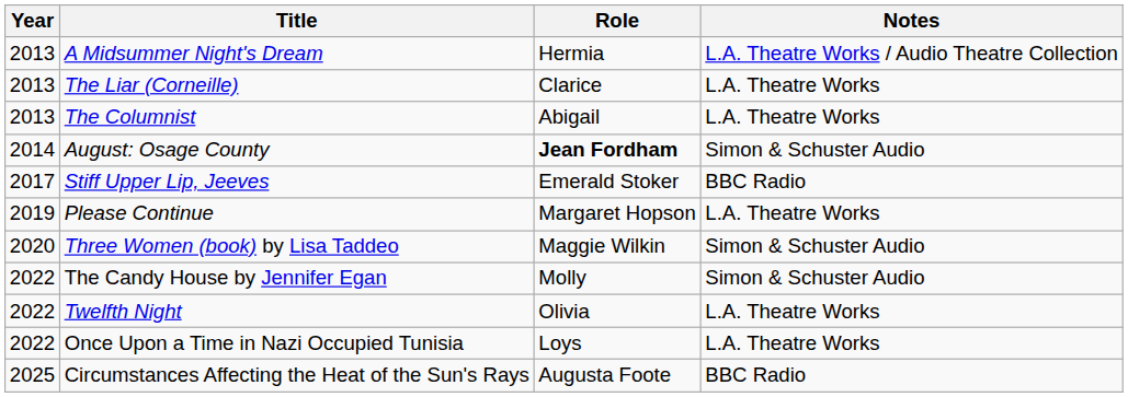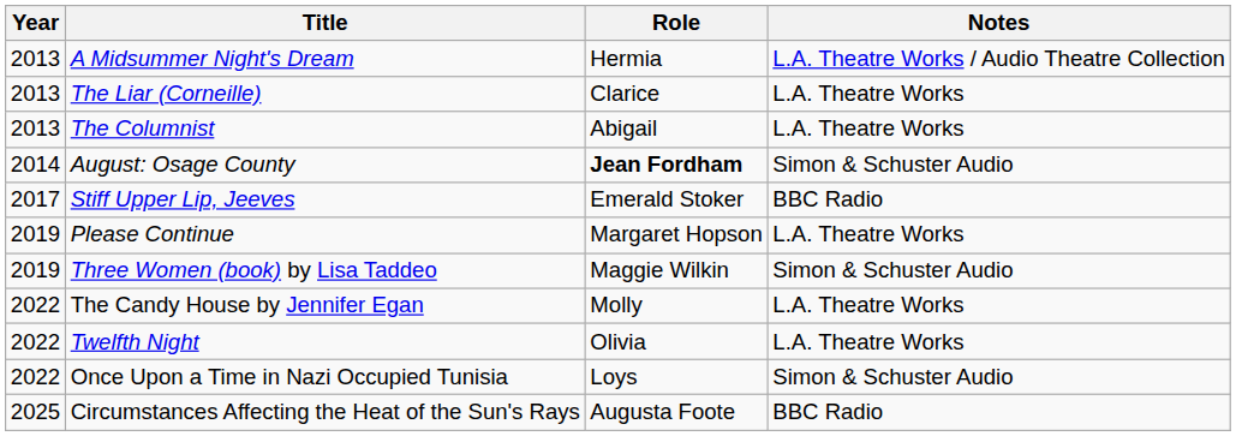 <table class="wikitable sortable">
 <tr>
 <th>Year</th>
 <th>Title</th>
 <th>Role</th>
 <th>Notes</th>
 </tr>
 <tr>
 <td>2013</td>
 <td><em><a href='#'>A Midsummer Night's Dream</a></em></td>
 <td>Hermia</td>
 <td><a href='#'>L.A. Theatre Works</a> / Audio Theatre Collection</td>
 </tr>
 <tr>
 <td>2013</td>
 <td><em><a href='#'>The Liar (Corneille)</a></em></td>
 <td>Clarice</td>
 <td>L.A. Theatre Works</td>
 </tr>
 <tr>
 <td>2013</td>
 <td><em><a href='#'>The Columnist</a></em></td>
 <td>Abigail</td>
 <td>L.A. Theatre Works</td>
 </tr>
 <tr>
 <td>2014</td>
 <td><em>August: Osage County</em></td>
 <td><strong>Jean Fordham</strong></td>
 <td>Simon & Schuster Audio</td>
 </tr>
 <tr>
 <td>2017</td>
 <td><em><a href='#'>Stiff Upper Lip, Jeeves</a></em></td>
 <td>Emerald Stoker</td>
 <td>BBC Radio</td>
 </tr>
 <tr>
 <td>2019</td>
 <td><em>Please Continue</em></td>
 <td>Margaret Hopson</td>
 <td>L.A. Theatre Works</td>
 </tr>
 <tr>
-<td>2020</td>
+<td>2019</td>
 <td><em><a href='#'>Three Women (book)</a></em> by <a href='#'>Lisa Taddeo</a></td>
 <td>Maggie Wilkin</td>
 <td>Simon & Schuster Audio</td>
 </tr>
 <tr>
 <td>2022</td>
 <td>The Candy House by <a href='#'>Jennifer Egan</a></td>
 <td>Molly</td>
-<td>Simon & Schuster Audio</td>
+<td>L.A. Theatre Works</td>
 </tr>
 <tr>
 <td>2022</td>
 <td><em><a href='#'>Twelfth Night</a></em></td>
 <td>Olivia</td>
 <td>L.A. Theatre Works</td>
 </tr>
 <tr>
 <td>2022</td>
 <td>Once Upon a Time in Nazi Occupied Tunisia</td>
 <td>Loys</td>
-<td>L.A. Theatre Works</td>
+<td>Simon & Schuster Audio</td>
 </tr>
 <tr>
 <td>2025</td>
 <td>Circumstances Affecting the Heat of the Sun's Rays</td>
 <td>Augusta Foote</td>
 <td>BBC Radio</td>
 </tr>
 </table>
